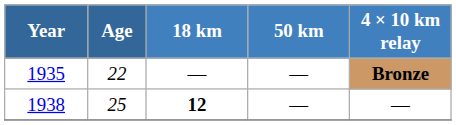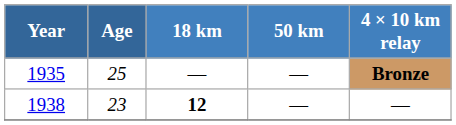 <table class="wikitable" style="font-size:95%; text-align:center; border:grey solid 1px; border-collapse:collapse; background:#ffffff;">
 <tr>
 <th style="background-color:#369; color:white; width:60px;"> Year </th>
 <th style="background-color:#369; color:white; width:40px;"> Age </th>
 <th style="background-color:#4180be; color:white; width:75px;"> 18 km </th>
 <th style="background-color:#4180be; color:white; width:75px;"> 50 km </th>
 <th style="background-color:#4180be; color:white; width:75px;"> 4 × 10 km <br> relay </th>
 </tr>
 <tr>
 <td><a href='#'>1935</a></td>
-<td><em>22</em></td>
+<td><em>25</em></td>
 <td>—</td>
 <td>—</td>
 <td bgcolor="cc9966"><strong>Bronze</strong></td>
 </tr>
 <tr>
 <td><a href='#'>1938</a></td>
-<td><em>25</em></td>
+<td><em>23</em></td>
 <td><strong>12</strong></td>
 <td>—</td>
 <td>—</td>
 </tr>
 <tr>
 </tr>
 </table>
